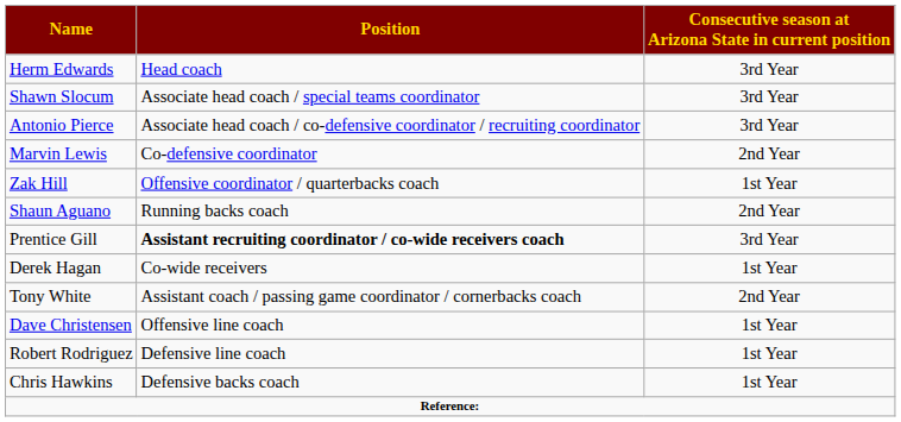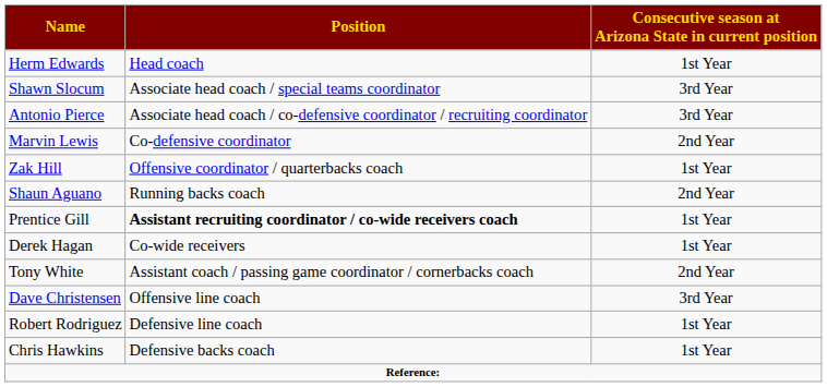 <table class="wikitable" style="font-size:90%;">
 <tr>
 <th style="background:Maroon;color:gold;">Name</th>
 <th style="background:Maroon;color:gold;">Position</th>
 <th style="background:Maroon;color:gold;">Consecutive season at<br>Arizona State in current position</th>
 </tr>
 <tr>
 <td><a href='#'>Herm Edwards</a></td>
 <td><a href='#'>Head coach</a></td>
-<td align=center>3rd Year</td>
+<td align=center>1st Year</td>
 </tr>
 <tr>
 <td><a href='#'>Shawn Slocum</a></td>
 <td>Associate head coach / <a href='#'>special teams coordinator</a></td>
 <td align=center>3rd Year</td>
 </tr>
 <tr>
 <td><a href='#'>Antonio Pierce</a></td>
 <td>Associate head coach / co-<a href='#'>defensive coordinator</a> / <a href='#'>recruiting coordinator</a></td>
 <td align=center>3rd Year</td>
 </tr>
 <tr>
 <td><a href='#'>Marvin Lewis</a></td>
 <td>Co-<a href='#'>defensive coordinator</a></td>
 <td align=center>2nd Year</td>
 </tr>
 <tr>
 <td><a href='#'>Zak Hill</a></td>
 <td><a href='#'>Offensive coordinator</a> / quarterbacks coach</td>
 <td align=center>1st Year</td>
 </tr>
 <tr>
 <td><a href='#'>Shaun Aguano</a></td>
 <td>Running backs coach</td>
 <td align=center>2nd Year</td>
 </tr>
 <tr>
 <td>Prentice Gill</td>
 <td><strong>Assistant recruiting coordinator / co-wide receivers coach</strong></td>
-<td align=center>3rd Year</td>
+<td align=center>1st Year</td>
 </tr>
 <tr>
 <td>Derek Hagan</td>
 <td>Co-wide receivers</td>
 <td align=center>1st Year</td>
 </tr>
 <tr>
 <td>Tony White</td>
 <td>Assistant coach / passing game coordinator / cornerbacks coach</td>
 <td align=center>2nd Year</td>
 </tr>
 <tr>
 <td><a href='#'>Dave Christensen</a></td>
 <td>Offensive line coach</td>
-<td align=center>1st Year</td>
+<td align=center>3rd Year</td>
 </tr>
 <tr>
 <td>Robert Rodriguez</td>
 <td>Defensive line coach</td>
 <td align=center>1st Year</td>
 </tr>
 <tr>
 <td>Chris Hawkins</td>
 <td>Defensive backs coach</td>
 <td align=center>1st Year</td>
 </tr>
 <tr>
 <td colspan="4"  style="font-size:8pt; text-align:center;"><strong>Reference:</strong></td>
 </tr>
 </table>
